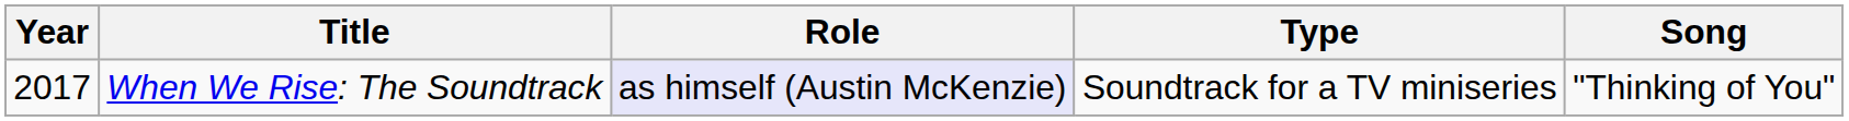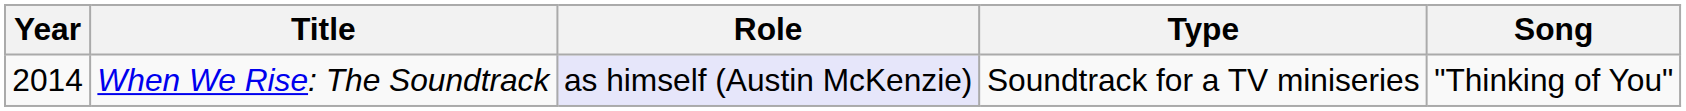 <table class="wikitable">
 <tr>
 <th>Year</th>
 <th>Title</th>
 <th>Role</th>
 <th>Type</th>
 <th>Song</th>
 </tr>
 <tr>
-<td>2017</td>
+<td>2014</td>
 <td><em><a href='#'>When We Rise</a>: The Soundtrack</em></td>
 <td style="background: lavender;">as himself (Austin McKenzie)</td>
 <td>Soundtrack for a TV miniseries</td>
 <td>"Thinking of You"</td>
 </tr>
 </table>
